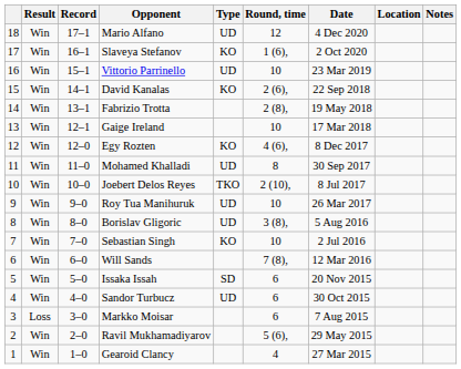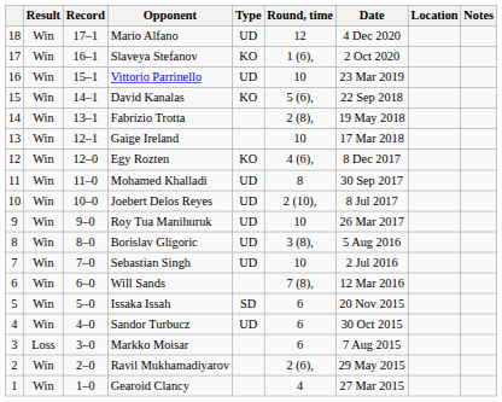 <table class="wikitable" style="text-align:center; font-size:95%">
 <tr>
 <th></th>
 <th>Result</th>
 <th>Record</th>
 <th>Opponent</th>
 <th>Type</th>
 <th>Round, time</th>
 <th>Date</th>
 <th>Location</th>
 <th>Notes</th>
 </tr>
 <tr>
 <td>18</td>
 <td>Win</td>
 <td>17–1</td>
 <td style="text-align:left;"> Mario Alfano</td>
 <td>UD</td>
 <td>12</td>
 <td>4 Dec 2020</td>
 <td style="text-align:left;"> </td>
 <td style="text-align:left;"></td>
 </tr>
 <tr>
 <td>17</td>
 <td>Win</td>
 <td>16–1</td>
 <td style="text-align:left;"> Slaveya Stefanov</td>
 <td>KO</td>
 <td>1 (6), </td>
 <td>2 Oct 2020</td>
 <td style="text-align:left;"> </td>
 <td></td>
 </tr>
 <tr>
 <td>16</td>
 <td>Win</td>
 <td>15–1</td>
 <td style="text-align:left;"> <a href='#'>Vittorio Parrinello</a></td>
 <td>UD</td>
 <td>10</td>
 <td>23 Mar 2019</td>
 <td style="text-align:left;"> </td>
 <td style="text-align:left;"></td>
 </tr>
 <tr>
 <td>15</td>
 <td>Win</td>
 <td>14–1</td>
 <td style="text-align:left;"> David Kanalas</td>
 <td>KO</td>
-<td>2 (6), </td>
+<td>5 (6), </td>
 <td>22 Sep 2018</td>
 <td style="text-align:left;"> </td>
 <td></td>
 </tr>
 <tr>
 <td>14</td>
 <td>Win</td>
 <td>13–1</td>
 <td style="text-align:left;"> Fabrizio Trotta</td>
 <td></td>
 <td>2 (8), </td>
 <td>19 May 2018</td>
 <td style="text-align:left;"> </td>
 <td style="text-align:left;"></td>
 </tr>
 <tr>
 <td>13</td>
 <td>Win</td>
 <td>12–1</td>
 <td style="text-align:left;"> Gaige Ireland</td>
 <td></td>
 <td>10</td>
 <td>17 Mar 2018</td>
 <td style="text-align:left;"> </td>
 <td style="text-align:left;"></td>
 </tr>
 <tr>
 <td>12</td>
 <td>Win</td>
 <td>12–0</td>
 <td style="text-align:left;"> Egy Rozten</td>
 <td>KO</td>
 <td>4 (6), </td>
 <td>8 Dec 2017</td>
 <td style="text-align:left;"> </td>
 <td></td>
 </tr>
 <tr>
 <td>11</td>
 <td>Win</td>
 <td>11–0</td>
 <td style="text-align:left;"> Mohamed Khalladi</td>
 <td>UD</td>
 <td>8</td>
 <td>30 Sep 2017</td>
 <td style="text-align:left;"> </td>
 <td></td>
 </tr>
 <tr>
 <td>10</td>
 <td>Win</td>
 <td>10–0</td>
 <td style="text-align:left;"> Joebert Delos Reyes</td>
-<td>TKO</td>
+<td>UD</td>
 <td>2 (10), </td>
 <td>8 Jul 2017</td>
 <td style="text-align:left;"> </td>
 <td style="text-align:left;"></td>
 </tr>
 <tr>
 <td>9</td>
 <td>Win</td>
 <td>9–0</td>
 <td style="text-align:left;"> Roy Tua Manihuruk</td>
 <td>UD</td>
 <td>10</td>
 <td>26 Mar 2017</td>
 <td style="text-align:left;"> </td>
 <td style="text-align:left;"></td>
 </tr>
 <tr>
 <td>8</td>
 <td>Win</td>
 <td>8–0</td>
 <td style="text-align:left;"> Borislav Gligoric</td>
 <td>UD</td>
 <td>3 (8), </td>
 <td>5 Aug 2016</td>
 <td style="text-align:left;"> </td>
 <td style="text-align:left;"></td>
 </tr>
 <tr>
 <td>7</td>
 <td>Win</td>
 <td>7–0</td>
 <td style="text-align:left;"> Sebastian Singh</td>
-<td>KO</td>
+<td>UD</td>
 <td>10</td>
 <td>2 Jul 2016</td>
 <td style="text-align:left;"> </td>
 <td style="text-align:left;"></td>
 </tr>
 <tr>
 <td>6</td>
 <td>Win</td>
 <td>6–0</td>
 <td style="text-align:left;"> Will Sands</td>
 <td></td>
 <td>7 (8), </td>
 <td>12 Mar 2016</td>
 <td style="text-align:left;"> </td>
 <td style="text-align:left;"></td>
 </tr>
 <tr>
 <td>5</td>
 <td>Win</td>
 <td>5–0</td>
 <td style="text-align:left;"> Issaka Issah</td>
 <td>SD</td>
 <td>6</td>
 <td>20 Nov 2015</td>
 <td style="text-align:left;"> </td>
 <td></td>
 </tr>
 <tr>
 <td>4</td>
 <td>Win</td>
 <td>4–0</td>
 <td style="text-align:left;"> Sandor Turbucz</td>
 <td>UD</td>
 <td>6</td>
 <td>30 Oct 2015</td>
 <td style="text-align:left;"> </td>
 <td></td>
 </tr>
 <tr>
 <td>3</td>
 <td>Loss</td>
 <td>3–0</td>
 <td style="text-align:left;"> Markko Moisar</td>
 <td></td>
 <td>6</td>
 <td>7 Aug 2015</td>
 <td style="text-align:left;"> </td>
 <td></td>
 </tr>
 <tr>
 <td>2</td>
 <td>Win</td>
 <td>2–0</td>
 <td style="text-align:left;"> Ravil Mukhamadiyarov</td>
 <td></td>
-<td>5 (6), </td>
+<td>2 (6), </td>
 <td>29 May 2015</td>
 <td style="text-align:left;"> </td>
 <td></td>
 </tr>
 <tr>
 <td>1</td>
 <td>Win</td>
 <td>1–0</td>
 <td style="text-align:left;"> Gearoid Clancy</td>
 <td></td>
 <td>4</td>
 <td>27 Mar 2015</td>
 <td style="text-align:left;"> </td>
 <td></td>
 </tr>
 </table>
